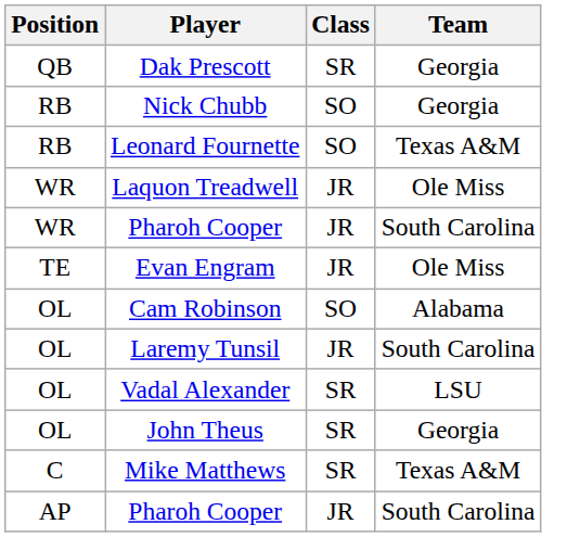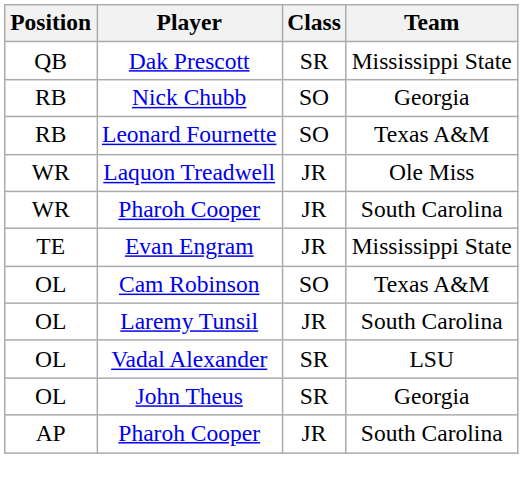 <table class="wikitable sortable">
 <tr>
 <th>Position</th>
 <th>Player</th>
 <th>Class</th>
 <th>Team</th>
 </tr>
 <tr style="text-align:center;">
 <td style="background:white">QB</td>
 <td style="background:white"><a href='#'>Dak Prescott</a></td>
 <td style="background:white">SR</td>
-<td style="background:white">Georgia</td>
+<td style="background:white">Mississippi State</td>
 </tr>
 <tr style="text-align:center;">
 <td style="background:white">RB</td>
 <td style="background:white"><a href='#'>Nick Chubb</a></td>
 <td style="background:white">SO</td>
 <td style="background:white">Georgia</td>
 </tr>
 <tr style="text-align:center;">
 <td style="background:white">RB</td>
 <td style="background:white"><a href='#'>Leonard Fournette</a></td>
 <td style="background:white">SO</td>
 <td style="background:white">Texas A&M</td>
 </tr>
 <tr style="text-align:center;">
 <td style="background:white">WR</td>
 <td style="background:white"><a href='#'>Laquon Treadwell</a></td>
 <td style="background:white">JR</td>
 <td style="background:white">Ole Miss</td>
 </tr>
 <tr style="text-align:center;">
 <td style="background:white">WR</td>
 <td style="background:white"><a href='#'>Pharoh Cooper</a></td>
 <td style="background:white">JR</td>
 <td style="background:white">South Carolina</td>
 </tr>
 <tr style="text-align:center;">
 <td style="background:white">TE</td>
 <td style="background:white"><a href='#'>Evan Engram</a></td>
 <td style="background:white">JR</td>
-<td style="background:white">Ole Miss</td>
+<td style="background:white">Mississippi State</td>
 </tr>
 <tr style="text-align:center;">
 <td style="background:white">OL</td>
 <td style="background:white"><a href='#'>Cam Robinson</a></td>
 <td style="background:white">SO</td>
-<td style="background:white">Alabama</td>
+<td style="background:white">Texas A&M</td>
 </tr>
 <tr style="text-align:center;">
 <td style="background:white">OL</td>
 <td style="background:white"><a href='#'>Laremy Tunsil</a></td>
 <td style="background:white">JR</td>
 <td style="background:white">South Carolina</td>
 </tr>
 <tr style="text-align:center;">
 <td style="background:white">OL</td>
 <td style="background:white"><a href='#'>Vadal Alexander</a></td>
 <td style="background:white">SR</td>
 <td style="background:white">LSU</td>
 </tr>
 <tr style="text-align:center;">
 <td style="background:white">OL</td>
 <td style="background:white"><a href='#'>John Theus</a></td>
 <td style="background:white">SR</td>
 <td style="background:white">Georgia</td>
 </tr>
 <tr style="text-align:center;">
-<td style="background:white">C</td>
-<td style="background:white"><a href='#'>Mike Matthews</a></td>
-<td style="background:white">SR</td>
-<td style="background:white">Texas A&M</td>
-</tr>
-<tr style="text-align:center;">
 <td style="background:white">AP</td>
 <td style="background:white"><a href='#'>Pharoh Cooper</a></td>
 <td style="background:white">JR</td>
 <td style="background:white">South Carolina</td>
 </tr>
 </table>
